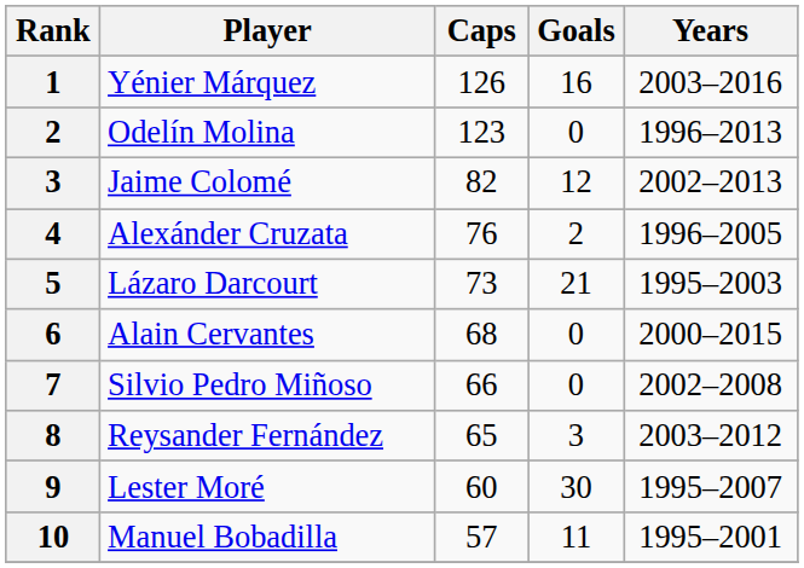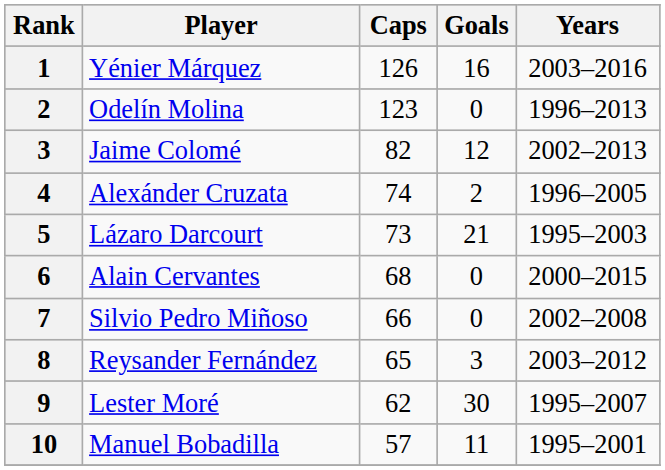 <table class="wikitable sortable" style="text-align: center;">
 <tr>
 <th width=40>Rank</th>
 <th width=160>Player</th>
 <th width=40>Caps</th>
 <th width=40>Goals</th>
 <th width=80>Years</th>
 </tr>
 <tr>
 <th>1</th>
 <td align="left"><a href='#'>Yénier Márquez</a></td>
 <td>126</td>
 <td>16</td>
 <td>2003–2016</td>
 </tr>
 <tr>
 <th>2</th>
 <td align="left"><a href='#'>Odelín Molina</a></td>
 <td>123</td>
 <td>0</td>
 <td>1996–2013</td>
 </tr>
 <tr>
 <th>3</th>
 <td align="left"><a href='#'>Jaime Colomé</a></td>
 <td>82</td>
 <td>12</td>
 <td>2002–2013</td>
 </tr>
 <tr>
 <th>4</th>
 <td align="left"><a href='#'>Alexánder Cruzata</a></td>
-<td>76</td>
+<td>74</td>
 <td>2</td>
 <td>1996–2005</td>
 </tr>
 <tr>
 <th>5</th>
 <td align="left"><a href='#'>Lázaro Darcourt</a></td>
 <td>73</td>
 <td>21</td>
 <td>1995–2003</td>
 </tr>
 <tr>
 <th>6</th>
 <td align="left"><a href='#'>Alain Cervantes</a></td>
 <td>68</td>
 <td>0</td>
 <td>2000–2015</td>
 </tr>
 <tr>
 <th>7</th>
 <td align="left"><a href='#'>Silvio Pedro Miñoso</a></td>
 <td>66</td>
 <td>0</td>
 <td>2002–2008</td>
 </tr>
 <tr>
 <th>8</th>
 <td align="left"><a href='#'>Reysander Fernández</a></td>
 <td>65</td>
 <td>3</td>
 <td>2003–2012</td>
 </tr>
 <tr>
 <th>9</th>
 <td align="left"><a href='#'>Lester Moré</a></td>
-<td>60</td>
+<td>62</td>
 <td>30</td>
 <td>1995–2007</td>
 </tr>
 <tr>
 <th>10</th>
 <td align="left"><a href='#'>Manuel Bobadilla</a></td>
 <td>57</td>
 <td>11</td>
 <td>1995–2001</td>
 </tr>
 <tr>
 </tr>
 </table>
